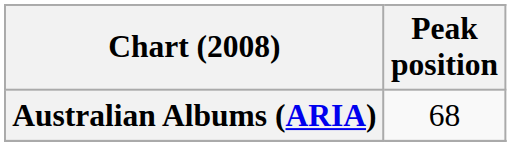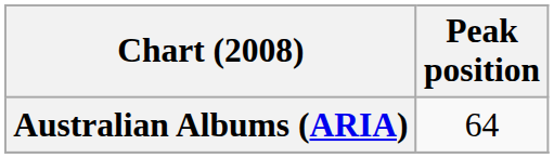 <table class="wikitable sortable plainrowheaders" style="text-align:center">
 <tr>
 <th scope="col">Chart (2008)</th>
 <th scope="col">Peak<br>position</th>
 </tr>
 <tr>
 <th scope="row">Australian Albums (<a href='#'>ARIA</a>)</th>
-<td>68</td>
+<td>64</td>
 </tr>
 <tr>
 </tr>
 <tr>
 </tr>
 <tr>
 </tr>
 <tr>
 </tr>
 <tr>
 </tr>
 <tr>
 </tr>
 <tr>
 </tr>
 <tr>
 </tr>
 </table>
